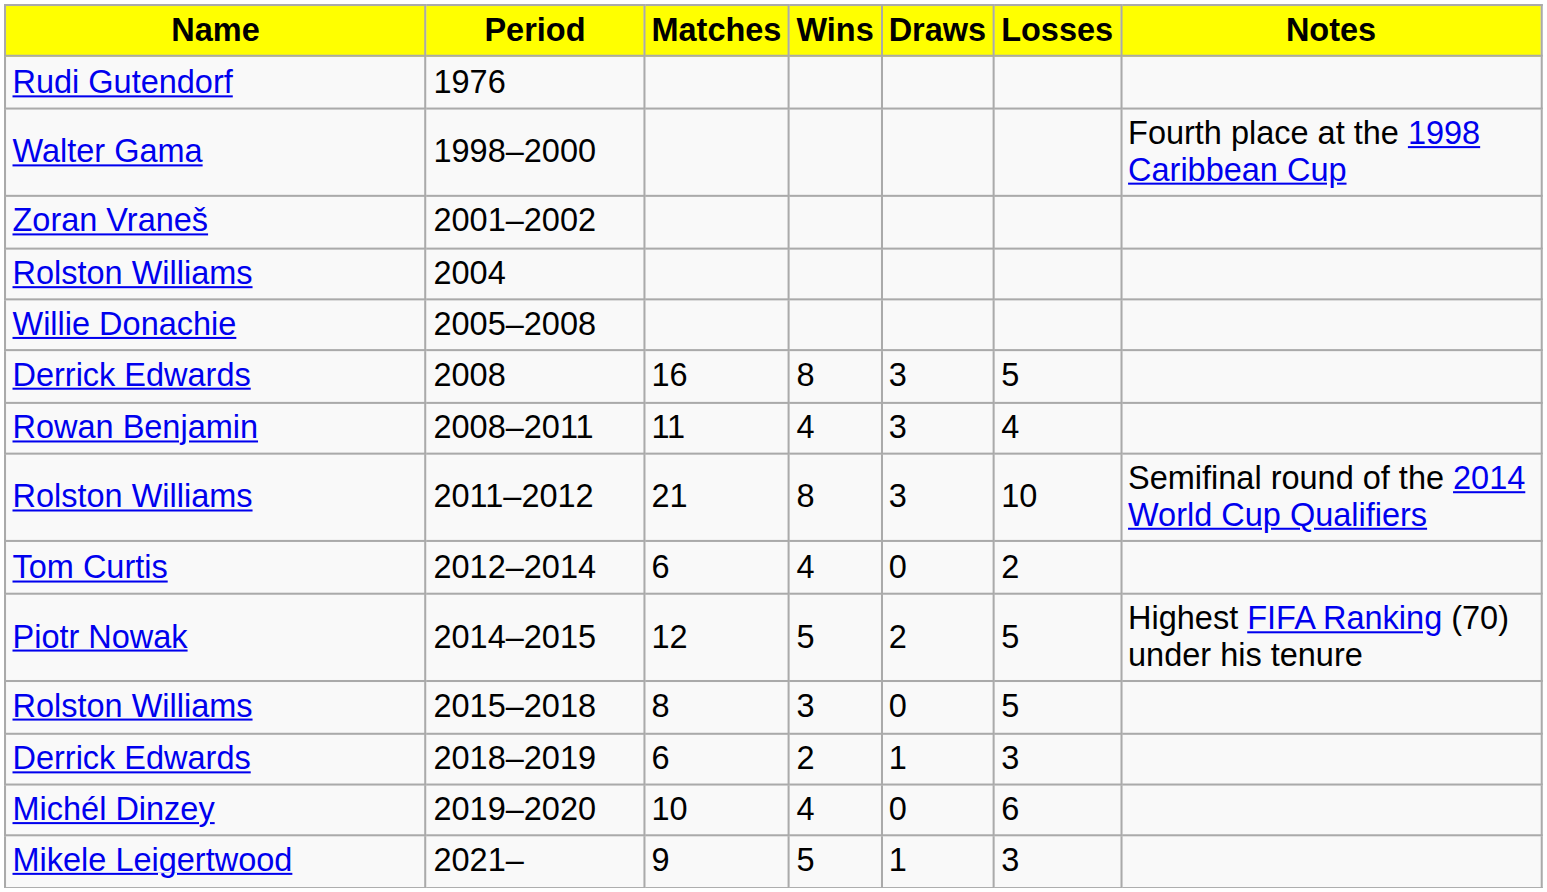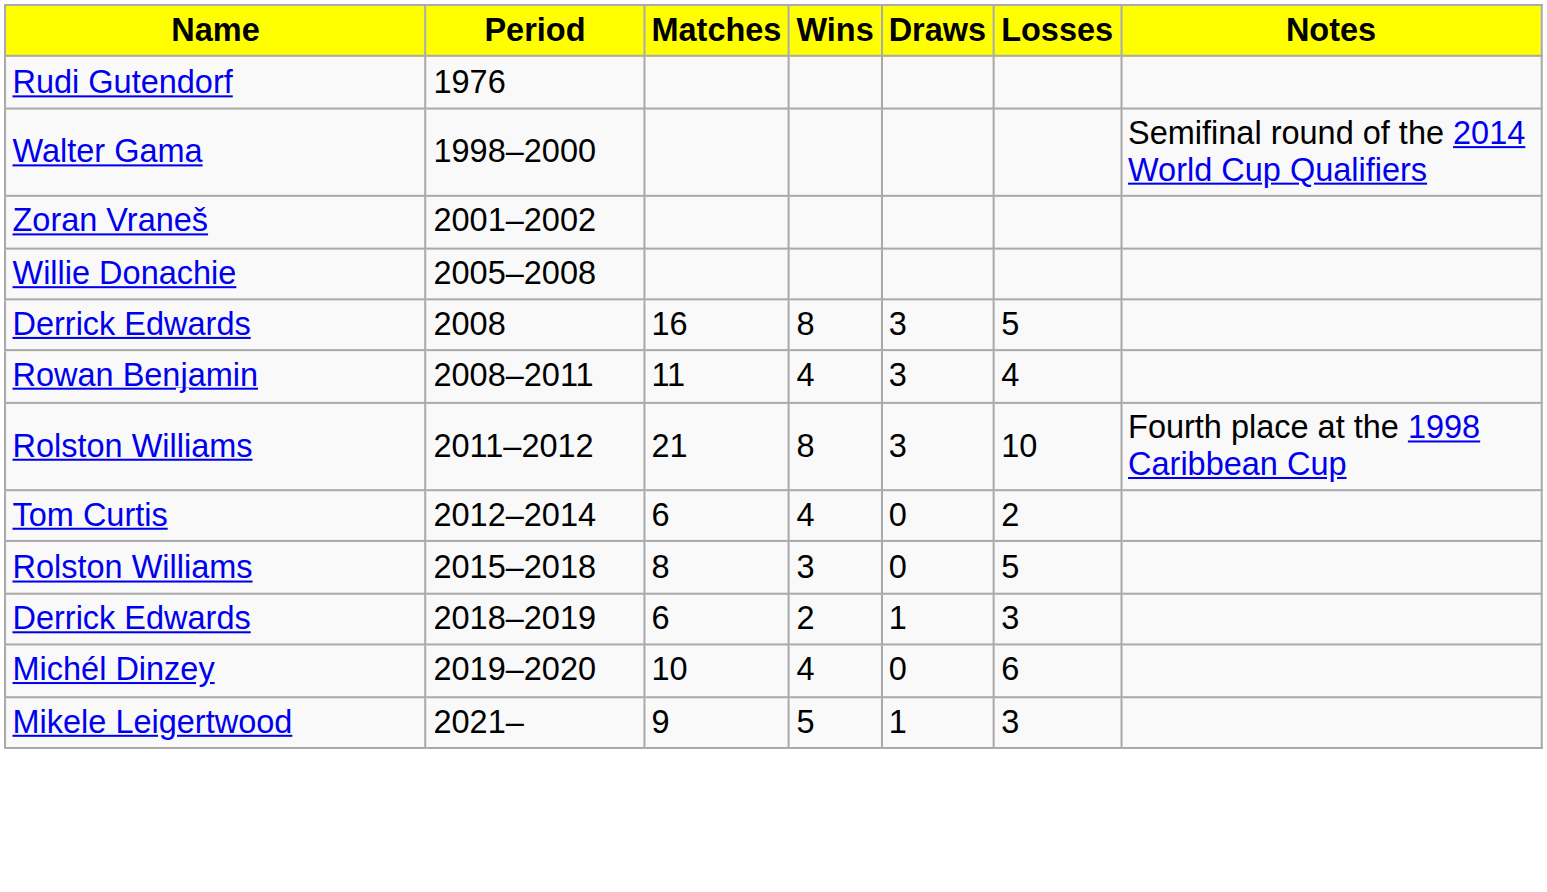 <table class="wikitable" style="text-align: center;">
 <tr>
 <th style="width:200px; background:#FFFF00;">Name</th>
 <th style="width:100px; background:#FFFF00;">Period</th>
 <th style="width:30px; background:#FFFF00;">Matches</th>
 <th style="width:30px; background:#FFFF00;">Wins</th>
 <th style="width:30px; background:#FFFF00;">Draws</th>
 <th style="width:30px; background:#FFFF00;">Losses</th>
 <th style="width:200px; background:#FFFF00;">Notes</th>
 </tr>
 <tr>
 <td style="text-align: left;"> <a href='#'>Rudi Gutendorf</a></td>
 <td style="text-align: left;">1976</td>
 <td style="text-align: left;"></td>
 <td style="text-align: left;"></td>
 <td style="text-align: left;"></td>
 <td style="text-align: left;"></td>
 <td style="text-align: left;"></td>
 </tr>
 <tr>
 <td style="text-align: left;"> <a href='#'>Walter Gama</a></td>
 <td style="text-align: left;">1998–2000</td>
 <td style="text-align: left;"></td>
 <td style="text-align: left;"></td>
 <td style="text-align: left;"></td>
 <td style="text-align: left;"></td>
-<td style="text-align: left;">Fourth place at the <a href='#'>1998 Caribbean Cup</a></td>
+<td style="text-align: left;">Semifinal round of the <a href='#'>2014 World Cup Qualifiers</a></td>
 </tr>
 <tr>
 <td style="text-align: left;"> <a href='#'>Zoran Vraneš</a></td>
 <td style="text-align: left;">2001–2002</td>
-<td style="text-align: left;"></td>
-<td style="text-align: left;"></td>
-<td style="text-align: left;"></td>
-<td style="text-align: left;"></td>
-<td style="text-align: left;"></td>
-</tr>
-<tr>
-<td style="text-align: left;"> <a href='#'>Rolston Williams</a></td>
-<td style="text-align: left;">2004</td>
 <td style="text-align: left;"></td>
 <td style="text-align: left;"></td>
 <td style="text-align: left;"></td>
 <td style="text-align: left;"></td>
 <td style="text-align: left;"></td>
 </tr>
 <tr>
 <td style="text-align: left;"> <a href='#'>Willie Donachie</a></td>
 <td style="text-align: left;">2005–2008</td>
 <td style="text-align: left;"></td>
 <td style="text-align: left;"></td>
 <td style="text-align: left;"></td>
 <td style="text-align: left;"></td>
 <td style="text-align: left;"></td>
 </tr>
 <tr>
 <td style="text-align: left;"> <a href='#'>Derrick Edwards</a></td>
 <td style="text-align: left;">2008</td>
 <td style="text-align: left;">16</td>
 <td style="text-align: left;">8</td>
 <td style="text-align: left;">3</td>
 <td style="text-align: left;">5</td>
 <td style="text-align: left;"></td>
 </tr>
 <tr>
 <td style="text-align: left;"> <a href='#'>Rowan Benjamin</a></td>
 <td style="text-align: left;">2008–2011</td>
 <td style="text-align: left;">11</td>
 <td style="text-align: left;">4</td>
 <td style="text-align: left;">3</td>
 <td style="text-align: left;">4</td>
 <td style="text-align: left;"></td>
 </tr>
 <tr>
 <td style="text-align: left;"> <a href='#'>Rolston Williams</a></td>
 <td style="text-align: left;">2011–2012</td>
 <td style="text-align: left;">21</td>
 <td style="text-align: left;">8</td>
 <td style="text-align: left;">3</td>
 <td style="text-align: left;">10</td>
-<td style="text-align: left;">Semifinal round of the <a href='#'>2014 World Cup Qualifiers</a></td>
+<td style="text-align: left;">Fourth place at the <a href='#'>1998 Caribbean Cup</a></td>
 </tr>
 <tr>
 <td style="text-align: left;"> <a href='#'>Tom Curtis</a></td>
 <td style="text-align: left;">2012–2014</td>
 <td style="text-align: left;">6</td>
 <td style="text-align: left;">4</td>
 <td style="text-align: left;">0</td>
 <td style="text-align: left;">2</td>
 <td style="text-align: left;"></td>
-</tr>
-<tr>
-<td style="text-align: left;"> <a href='#'>Piotr Nowak</a></td>
-<td style="text-align: left;">2014–2015</td>
-<td style="text-align: left;">12</td>
-<td style="text-align: left;">5</td>
-<td style="text-align: left;">2</td>
-<td style="text-align: left;">5</td>
-<td style="text-align: left;">Highest <a href='#'>FIFA Ranking</a> (70) under his tenure</td>
 </tr>
 <tr>
 <td style="text-align: left;"> <a href='#'>Rolston Williams</a></td>
 <td style="text-align: left;">2015–2018</td>
 <td style="text-align: left;">8</td>
 <td style="text-align: left;">3</td>
 <td style="text-align: left;">0</td>
 <td style="text-align: left;">5</td>
 <td style="text-align: left;"></td>
 </tr>
 <tr>
 <td style="text-align: left;"> <a href='#'>Derrick Edwards</a></td>
 <td style="text-align: left;">2018–2019</td>
 <td style="text-align: left;">6</td>
 <td style="text-align: left;">2</td>
 <td style="text-align: left;">1</td>
 <td style="text-align: left;">3</td>
 <td style="text-align: left;"></td>
 </tr>
 <tr>
 <td style="text-align: left;"> <a href='#'>Michél Dinzey</a></td>
 <td style="text-align: left;">2019–2020</td>
 <td style="text-align: left;">10</td>
 <td style="text-align: left;">4</td>
 <td style="text-align: left;">0</td>
 <td style="text-align: left;">6</td>
 <td style="text-align: left;"></td>
 </tr>
 <tr>
 <td style="text-align: left;"> <a href='#'>Mikele Leigertwood</a></td>
 <td style="text-align: left;">2021–</td>
 <td style="text-align: left;">9</td>
 <td style="text-align: left;">5</td>
 <td style="text-align: left;">1</td>
 <td style="text-align: left;">3</td>
 <td style="text-align: left;"></td>
 </tr>
 </table>
